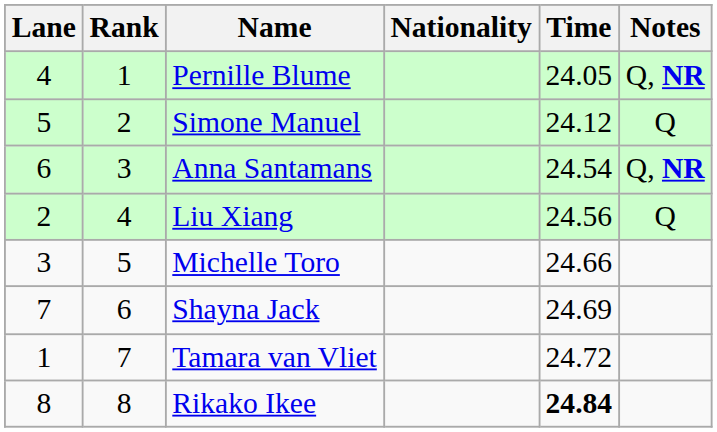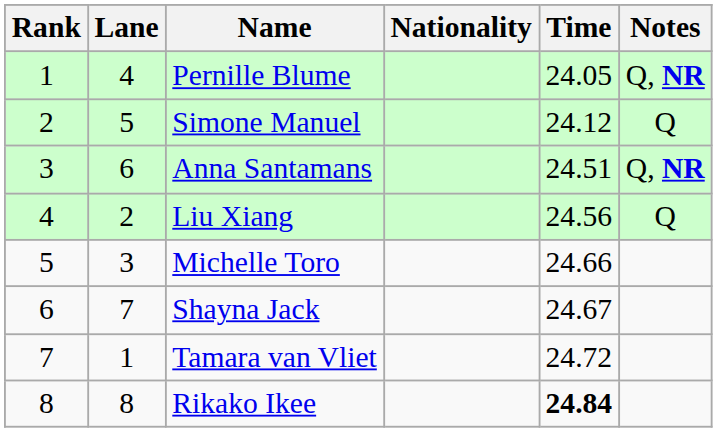 <table class="wikitable sortable" style="text-align:center">
 <tr>
+<th>Rank</th>
 <th>Lane</th>
-<th>Rank</th>
 <th>Name</th>
 <th>Nationality</th>
 <th>Time</th>
 <th>Notes</th>
 </tr>
 <tr bgcolor=ccffcc>
+<td>1</td>
 <td>4</td>
-<td>1</td>
 <td align=left><a href='#'>Pernille Blume</a></td>
 <td align=left></td>
 <td>24.05</td>
 <td>Q, <strong><a href='#'>NR</a></strong></td>
 </tr>
 <tr bgcolor=ccffcc>
+<td>2</td>
 <td>5</td>
-<td>2</td>
 <td align=left><a href='#'>Simone Manuel</a></td>
 <td align=left></td>
 <td>24.12</td>
 <td>Q</td>
 </tr>
 <tr bgcolor=ccffcc>
+<td>3</td>
 <td>6</td>
-<td>3</td>
 <td align=left><a href='#'>Anna Santamans</a></td>
 <td align=left></td>
-<td>24.54</td>
+<td>24.51</td>
 <td>Q, <strong><a href='#'>NR</a></strong></td>
 </tr>
 <tr bgcolor=ccffcc>
+<td>4</td>
 <td>2</td>
-<td>4</td>
 <td align=left><a href='#'>Liu Xiang</a></td>
 <td align=left></td>
 <td>24.56</td>
 <td>Q</td>
 </tr>
 <tr>
+<td>5</td>
 <td>3</td>
-<td>5</td>
 <td align=left><a href='#'>Michelle Toro</a></td>
 <td align=left></td>
 <td>24.66</td>
 <td></td>
 </tr>
 <tr>
+<td>6</td>
 <td>7</td>
-<td>6</td>
 <td align=left><a href='#'>Shayna Jack</a></td>
 <td align=left></td>
-<td>24.69</td>
+<td>24.67</td>
 <td></td>
 </tr>
 <tr>
+<td>7</td>
 <td>1</td>
-<td>7</td>
 <td align=left><a href='#'>Tamara van Vliet</a></td>
 <td align=left></td>
 <td>24.72</td>
 <td></td>
 </tr>
 <tr>
 <td>8</td>
 <td>8</td>
 <td align=left><a href='#'>Rikako Ikee</a></td>
 <td align=left></td>
 <td><strong>24.84</strong></td>
 <td></td>
 </tr>
 </table>
